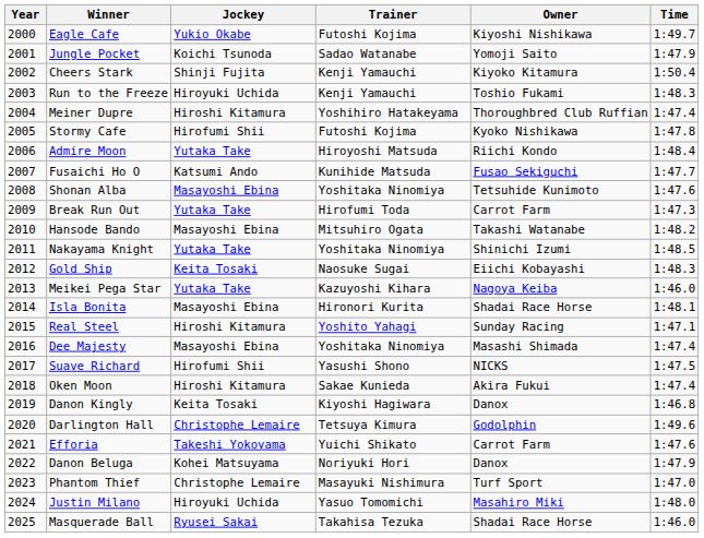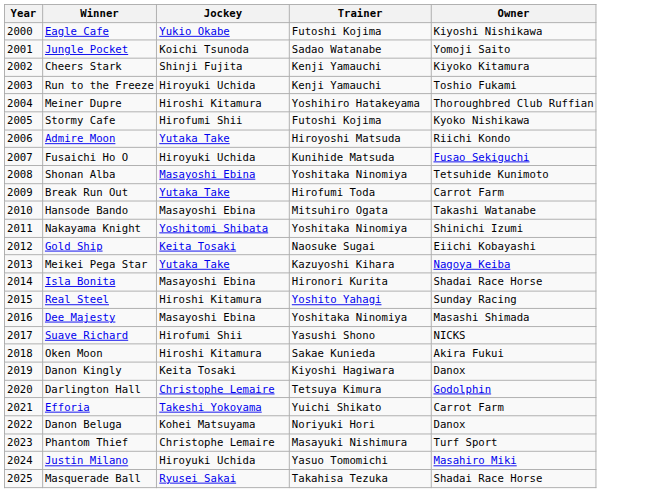 <table class="wikitable sortable" style="font-size:90%">
 <tr>
 <th width="36px">Year<br></th>
 <th width="120px">Winner<br></th>
 <th width="140px">Jockey<br></th>
 <th width="150px">Trainer<br></th>
 <th>Owner</th>
-<th>Time<br></th>
 </tr>
 <tr>
 <td>2000</td>
 <td><a href='#'>Eagle Cafe</a></td>
 <td><a href='#'>Yukio Okabe</a></td>
 <td>Futoshi Kojima</td>
 <td>Kiyoshi Nishikawa</td>
-<td>1:49.7</td>
 </tr>
 <tr>
 <td>2001</td>
 <td><a href='#'>Jungle Pocket</a></td>
 <td>Koichi Tsunoda</td>
 <td>Sadao Watanabe</td>
 <td>Yomoji Saito</td>
-<td>1:47.9</td>
 </tr>
 <tr>
 <td>2002</td>
 <td>Cheers Stark</td>
 <td>Shinji Fujita</td>
 <td>Kenji Yamauchi</td>
 <td>Kiyoko Kitamura</td>
-<td>1:50.4</td>
 </tr>
 <tr>
 <td>2003 </td>
 <td>Run to the Freeze</td>
 <td>Hiroyuki Uchida</td>
 <td>Kenji Yamauchi</td>
 <td>Toshio Fukami</td>
-<td>1:48.3</td>
 </tr>
 <tr>
 <td>2004</td>
 <td>Meiner Dupre</td>
 <td>Hiroshi Kitamura</td>
 <td>Yoshihiro Hatakeyama</td>
 <td>Thoroughbred Club Ruffian</td>
-<td>1:47.4</td>
 </tr>
 <tr>
 <td>2005</td>
 <td>Stormy Cafe</td>
 <td>Hirofumi Shii</td>
 <td>Futoshi Kojima</td>
 <td>Kyoko Nishikawa</td>
-<td>1:47.8</td>
 </tr>
 <tr>
 <td>2006</td>
 <td><a href='#'>Admire Moon</a></td>
 <td><a href='#'>Yutaka Take</a></td>
 <td>Hiroyoshi Matsuda</td>
 <td>Riichi Kondo</td>
-<td>1:48.4</td>
 </tr>
 <tr>
 <td>2007</td>
 <td>Fusaichi Ho O</td>
-<td>Katsumi Ando</td>
+<td>Hiroyuki Uchida</td>
 <td>Kunihide Matsuda</td>
 <td><a href='#'>Fusao Sekiguchi</a></td>
-<td>1:47.7</td>
 </tr>
 <tr>
 <td>2008</td>
 <td>Shonan Alba</td>
 <td><a href='#'>Masayoshi Ebina</a></td>
 <td>Yoshitaka Ninomiya</td>
 <td>Tetsuhide Kunimoto</td>
-<td>1:47.6</td>
 </tr>
 <tr>
 <td>2009</td>
 <td>Break Run Out</td>
 <td><a href='#'>Yutaka Take</a></td>
 <td>Hirofumi Toda</td>
 <td>Carrot Farm</td>
-<td>1:47.3</td>
 </tr>
 <tr>
 <td>2010</td>
 <td>Hansode Bando</td>
 <td>Masayoshi Ebina</td>
 <td>Mitsuhiro Ogata</td>
 <td>Takashi Watanabe</td>
-<td>1:48.2</td>
 </tr>
 <tr>
 <td>2011</td>
 <td>Nakayama Knight</td>
-<td><a href='#'>Yutaka Take</a></td>
+<td><a href='#'>Yoshitomi Shibata</a></td>
 <td>Yoshitaka Ninomiya</td>
 <td>Shinichi Izumi</td>
-<td>1:48.5</td>
 </tr>
 <tr>
 <td>2012</td>
 <td><a href='#'>Gold Ship</a></td>
 <td><a href='#'>Keita Tosaki</a></td>
 <td>Naosuke Sugai</td>
 <td>Eiichi Kobayashi</td>
-<td>1:48.3</td>
 </tr>
 <tr>
 <td>2013</td>
 <td>Meikei Pega Star</td>
 <td><a href='#'>Yutaka Take</a></td>
 <td>Kazuyoshi Kihara</td>
 <td><a href='#'>Nagoya Keiba</a></td>
-<td>1:46.0</td>
 </tr>
 <tr>
 <td>2014</td>
 <td><a href='#'>Isla Bonita</a></td>
 <td>Masayoshi Ebina</td>
 <td>Hironori Kurita</td>
 <td>Shadai Race Horse</td>
-<td>1:48.1</td>
 </tr>
 <tr>
 <td>2015</td>
 <td><a href='#'>Real Steel</a></td>
 <td>Hiroshi Kitamura</td>
 <td><a href='#'>Yoshito Yahagi</a></td>
 <td>Sunday Racing</td>
-<td>1:47.1</td>
 </tr>
 <tr>
 <td>2016</td>
 <td><a href='#'>Dee Majesty</a></td>
 <td>Masayoshi Ebina</td>
 <td>Yoshitaka Ninomiya</td>
 <td>Masashi Shimada</td>
-<td>1:47.4</td>
 </tr>
 <tr>
 <td>2017</td>
 <td><a href='#'>Suave Richard</a></td>
 <td>Hirofumi Shii</td>
 <td>Yasushi Shono</td>
 <td>NICKS</td>
-<td>1:47.5</td>
 </tr>
 <tr>
 <td>2018</td>
 <td>Oken Moon</td>
 <td>Hiroshi Kitamura</td>
 <td>Sakae Kunieda</td>
 <td>Akira Fukui</td>
-<td>1:47.4</td>
 </tr>
 <tr>
 <td>2019</td>
 <td>Danon Kingly</td>
 <td>Keita Tosaki</td>
 <td>Kiyoshi Hagiwara</td>
 <td>Danox</td>
-<td>1:46.8</td>
 </tr>
 <tr>
 <td>2020</td>
 <td>Darlington Hall</td>
 <td><a href='#'>Christophe Lemaire</a></td>
 <td>Tetsuya Kimura</td>
 <td><a href='#'>Godolphin</a></td>
-<td>1:49.6</td>
 </tr>
 <tr>
 <td>2021</td>
 <td><a href='#'>Efforia</a></td>
 <td><a href='#'>Takeshi Yokoyama</a></td>
 <td>Yuichi Shikato</td>
 <td>Carrot Farm</td>
-<td>1:47.6</td>
 </tr>
 <tr>
 <td>2022</td>
 <td>Danon Beluga</td>
 <td>Kohei Matsuyama</td>
 <td>Noriyuki Hori</td>
 <td>Danox</td>
-<td>1:47.9</td>
 </tr>
 <tr>
 <td>2023</td>
 <td>Phantom Thief</td>
 <td>Christophe Lemaire</td>
 <td>Masayuki Nishimura</td>
 <td>Turf Sport</td>
-<td>1:47.0</td>
 </tr>
 <tr>
 <td>2024</td>
 <td><a href='#'>Justin Milano</a></td>
 <td>Hiroyuki Uchida</td>
 <td>Yasuo Tomomichi</td>
 <td><a href='#'>Masahiro Miki</a></td>
-<td>1:48.0</td>
 </tr>
 <tr>
 <td>2025</td>
 <td>Masquerade Ball</td>
 <td><a href='#'>Ryusei Sakai</a></td>
 <td>Takahisa Tezuka</td>
 <td>Shadai Race Horse</td>
-<td>1:46.0</td>
 </tr>
 </table>
